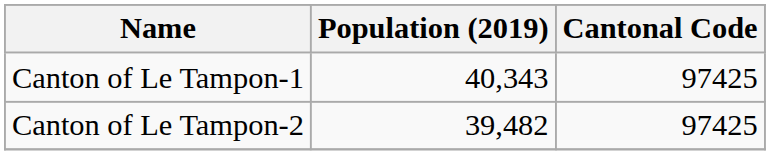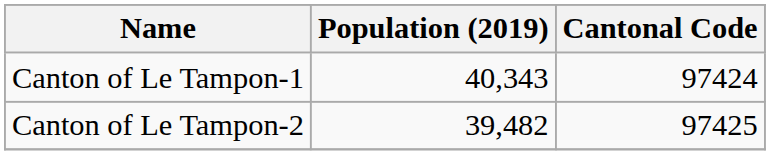 <table class="wikitable">
 <tr>
 <th>Name</th>
 <th>Population (2019)</th>
 <th>Cantonal Code</th>
 </tr>
 <tr>
 <td>Canton of Le Tampon-1</td>
 <td align="right">40,343</td>
-<td align="right">97425</td>
+<td align="right">97424</td>
 </tr>
 <tr>
 <td>Canton of Le Tampon-2</td>
 <td align="right">39,482</td>
 <td align="right">97425</td>
 </tr>
 <tr>
 </tr>
 </table>
